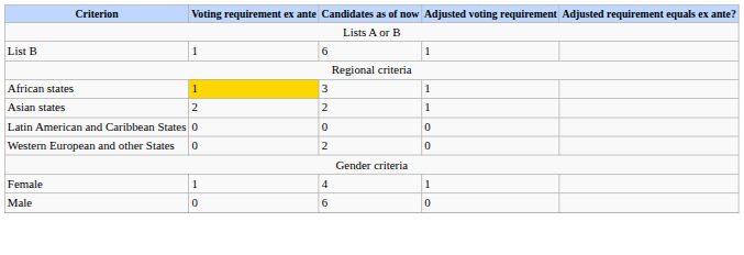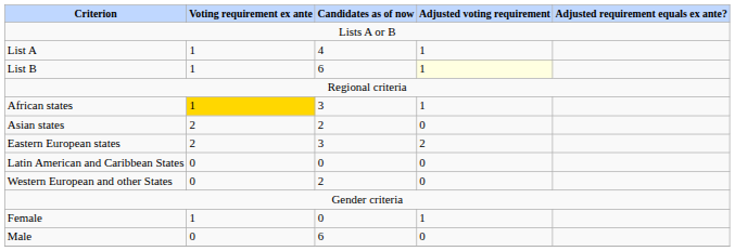 <table class="wikitable">
 <tr bgcolor=#BFD7FF align="center" style="font-size:90%;">
 <td><strong>Criterion</strong></td>
 <td><strong>Voting requirement ex ante</strong></td>
 <td><strong>Candidates as of now</strong></td>
 <td><strong>Adjusted voting requirement</strong></td>
 <td><strong>Adjusted requirement equals ex ante?</strong></td>
 </tr>
 <tr>
 <td colspan=5 align="center">Lists A or B</td>
 </tr>
 <tr>
+<td>List A</td>
+<td>1</td>
+<td>4</td>
+<td>1</td>
+<td></td>
+</tr>
+<tr>
 <td>List B</td>
 <td>1</td>
 <td>6</td>
-<td>1</td>
+<td style="background: lightyellow;">1</td>
 <td></td>
 </tr>
 <tr>
 <td colspan=5 align="center">Regional criteria</td>
 </tr>
 <tr>
 <td>African states</td>
 <td style="background: gold;">1</td>
 <td>3</td>
 <td>1</td>
 <td></td>
 </tr>
 <tr>
 <td>Asian states</td>
 <td>2</td>
 <td>2</td>
-<td>1</td>
+<td>0</td>
+<td></td>
+</tr>
+<tr>
+<td>Eastern European states</td>
+<td>2</td>
+<td>3</td>
+<td>2</td>
 <td></td>
 </tr>
 <tr>
 <td>Latin American and Caribbean States</td>
 <td>0</td>
 <td>0</td>
 <td>0</td>
 <td></td>
 </tr>
 <tr>
 <td>Western European and other States</td>
 <td>0</td>
 <td>2</td>
 <td>0</td>
 <td></td>
 </tr>
 <tr>
 <td colspan=5 align="center">Gender criteria</td>
 </tr>
 <tr>
 <td>Female</td>
 <td>1</td>
-<td>4</td>
+<td>0</td>
 <td>1</td>
 <td></td>
 </tr>
 <tr>
 <td>Male</td>
 <td>0</td>
 <td>6</td>
 <td>0</td>
 <td></td>
 </tr>
 <tr>
 </tr>
 </table>
